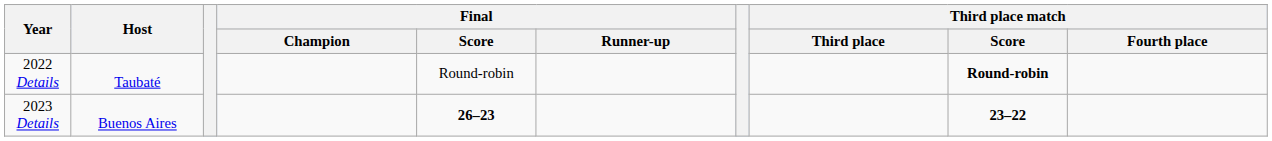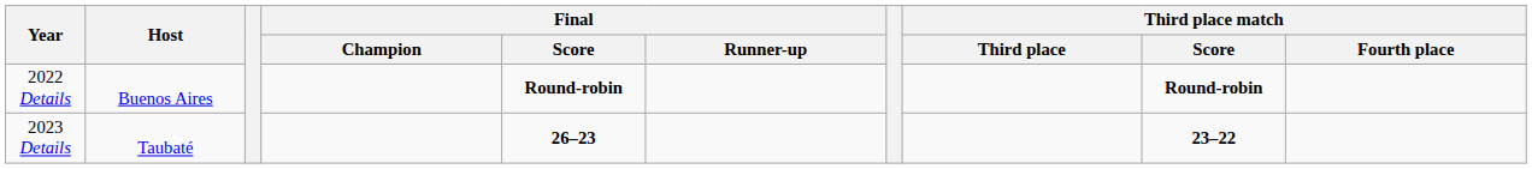 <table class="wikitable" style="font-size:90%; width: 98%; text-align: center;">
 <tr bgcolor=#C1D8FF>
 <th rowspan=2 width=5%>Year</th>
 <th rowspan=2 width=10%>Host</th>
 <th width=1% rowspan=4 bgcolor=ffffff></th>
 <th colspan=3>Final</th>
 <th width=1% rowspan=4 bgcolor=ffffff></th>
 <th colspan=3>Third place match</th>
 </tr>
 <tr bgcolor=#EFEFEF>
 <th width=15%>Champion</th>
 <th width=9%>Score</th>
 <th width=15%>Runner-up</th>
 <th width=15%>Third place</th>
 <th width=9%>Score</th>
 <th width=15%>Fourth place</th>
 </tr>
 <tr>
 <td>2022<br><em><a href='#'>Details</a></em></td>
-<td><br><a href='#'>Taubaté</a></td>
+<td><br><a href='#'>Buenos Aires</a></td>
 <td><strong></strong></td>
-<td>Round-robin</td>
+<td><strong>Round-robin</strong></td>
 <td></td>
 <td></td>
 <td><strong>Round-robin</strong></td>
 <td></td>
 </tr>
 <tr>
 <td>2023<br><em><a href='#'>Details</a></em></td>
-<td><br><a href='#'>Buenos Aires</a></td>
+<td><br><a href='#'>Taubaté</a></td>
 <td><strong></strong></td>
 <td><strong>26–23</strong></td>
 <td></td>
 <td></td>
 <td><strong>23–22</strong></td>
 <td></td>
 </tr>
 </table>
